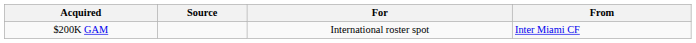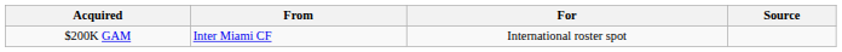 <table class="wikitable sortable" style="width:80%; text-align:center; font-size:95%; text-align:left;">
 <tr>
 <th>Acquired</th>
+<th>From</th>
+<th>For</th>
 <th>Source</th>
-<th>For</th>
-<th>From</th>
 </tr>
 <tr>
 <td align=center>$200K <a href='#'>GAM</a></td>
+<td> <a href='#'>Inter Miami CF</a></td>
+<td align=center>International roster spot</td>
 <td align=center></td>
-<td align=center>International roster spot</td>
-<td> <a href='#'>Inter Miami CF</a></td>
 </tr>
 </table>
